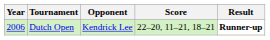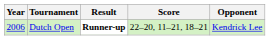 <table class="sortable wikitable" style="font-size: 90%;">
 <tr>
 <th>Year</th>
 <th>Tournament</th>
+<th>Result</th>
+<th>Score</th>
 <th>Opponent</th>
-<th>Score</th>
-<th>Result</th>
 </tr>
 <tr style="background:#D4F1C5">
 <td align="center"><a href='#'>2006</a></td>
 <td align="left"><a href='#'>Dutch Open</a></td>
+<td style="text-align:left; background:white"> <strong>Runner-up</strong></td>
+<td align="left">22–20, 11–21, 18–21</td>
 <td align="left"> <a href='#'>Kendrick Lee</a></td>
-<td align="left">22–20, 11–21, 18–21</td>
-<td style="text-align:left; background:white"> <strong>Runner-up</strong></td>
 </tr>
 </table>
